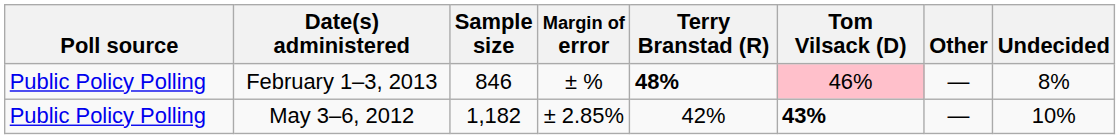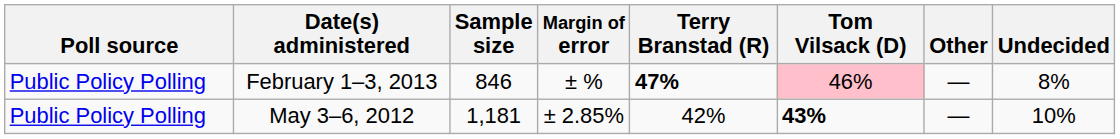 <table class="wikitable">
 <tr valign= bottom>
 <th style="width:160px;">Poll source</th>
 <th style="width:150px;">Date(s)<br>administered</th>
 <th class=small>Sample<br>size</th>
 <th class=small><small>Margin of</small><br>error</th>
 <th style="width:100px;">Terry<br>Branstad (R)</th>
 <th style="width:100px;">Tom<br>Vilsack (D)</th>
 <th style="width:40px;">Other</th>
 <th style="width:40px;">Undecided</th>
 </tr>
 <tr>
 <td><a href='#'>Public Policy Polling</a></td>
 <td align=center>February 1–3, 2013</td>
 <td align=center>846</td>
 <td align=center>± %</td>
-<td><strong>48%</strong></td>
+<td><strong>47%</strong></td>
 <td align=center style="background: pink;">46%</td>
 <td align=center>—</td>
 <td align=center>8%</td>
 </tr>
 <tr>
 <td><a href='#'>Public Policy Polling</a></td>
 <td align=center>May 3–6, 2012</td>
-<td align=center>1,182</td>
+<td align=center>1,181</td>
 <td align=center>± 2.85%</td>
 <td align=center>42%</td>
 <td><strong>43%</strong></td>
 <td align=center>—</td>
 <td align=center>10%</td>
 </tr>
 </table>
